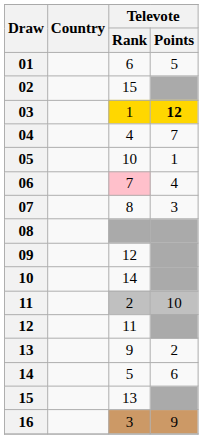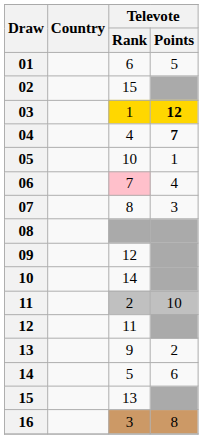 <table class="sortable wikitable collapsible plainrowheaders" style="text-align:center;">
 <tr>
 </tr>
 <tr>
 <th scope="col" rowspan="2">Draw</th>
 <th scope="col" rowspan="2">Country</th>
 <th scope="col" colspan="2">Televote</th>
 </tr>
 <tr>
 <th scope="col">Rank</th>
 <th scope="col" class="unsortable">Points</th>
 </tr>
 <tr>
 <th scope="row" style="text-align:center;">01</th>
 <td style="text-align:left;"></td>
 <td>6</td>
 <td>5</td>
 </tr>
 <tr>
 <th scope="row" style="text-align:center;">02</th>
 <td style="text-align:left;"></td>
 <td>15</td>
 <td style="background:#AAAAAA;"></td>
 </tr>
 <tr>
 <th scope="row" style="text-align:center;">03</th>
 <td style="text-align:left;"></td>
 <td style="background:gold;">1</td>
 <td style="background:gold;"><strong>12</strong></td>
 </tr>
 <tr>
 <th scope="row" style="text-align:center;">04</th>
 <td style="text-align:left;"></td>
 <td>4</td>
-<td>7</td>
+<td><strong>7</strong></td>
 </tr>
 <tr>
 <th scope="row" style="text-align:center;">05</th>
 <td style="text-align:left;"></td>
 <td>10</td>
 <td>1</td>
 </tr>
 <tr>
 <th scope="row" style="text-align:center;">06</th>
 <td style="text-align:left;"></td>
 <td style="background: pink;">7</td>
 <td>4</td>
 </tr>
 <tr>
 <th scope="row" style="text-align:center;">07</th>
 <td style="text-align:left;"></td>
 <td>8</td>
 <td>3</td>
 </tr>
 <tr class=sortbottom>
 <th scope="row" style="text-align:center;">08</th>
 <td style="text-align:left;"></td>
 <td style="background:#AAAAAA;"></td>
 <td style="background:#AAAAAA;"></td>
 </tr>
 <tr>
 <th scope="row" style="text-align:center;">09</th>
 <td style="text-align:left;"></td>
 <td>12</td>
 <td style="background:#AAAAAA;"></td>
 </tr>
 <tr>
 <th scope="row" style="text-align:center;">10</th>
 <td style="text-align:left;"></td>
 <td>14</td>
 <td style="background:#AAAAAA;"></td>
 </tr>
 <tr>
 <th scope="row" style="text-align:center;">11</th>
 <td style="text-align:left;"></td>
 <td style="background:silver;">2</td>
 <td style="background:silver;">10</td>
 </tr>
 <tr>
 <th scope="row" style="text-align:center;">12</th>
 <td style="text-align:left;"></td>
 <td>11</td>
 <td style="background:#AAAAAA;"></td>
 </tr>
 <tr>
 <th scope="row" style="text-align:center;">13</th>
 <td style="text-align:left;"></td>
 <td>9</td>
 <td>2</td>
 </tr>
 <tr>
 <th scope="row" style="text-align:center;">14</th>
 <td style="text-align:left;"></td>
 <td>5</td>
 <td>6</td>
 </tr>
 <tr>
 <th scope="row" style="text-align:center;">15</th>
 <td style="text-align:left;"></td>
 <td>13</td>
 <td style="background:#AAAAAA;"></td>
 </tr>
 <tr>
 <th scope="row" style="text-align:center;">16</th>
 <td style="text-align:left;"></td>
 <td style="background:#CC9966;">3</td>
-<td style="background:#CC9966;">9</td>
+<td style="background:#CC9966;">8</td>
 </tr>
 <tr>
 </tr>
 </table>
